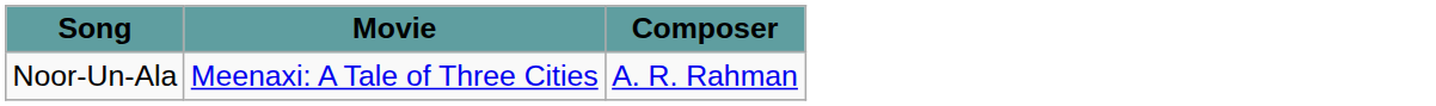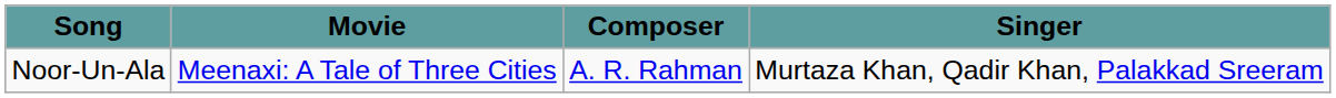 <table class="wikitable">
 <tr>
 <th style="background:#5F9EA0">Song</th>
 <th style="background:#5F9EA0">Movie</th>
 <th style="background:#5F9EA0">Composer</th>
+<th style="background:#5F9EA0">Singer</th>
 </tr>
 <tr>
 <td>Noor-Un-Ala</td>
 <td><a href='#'>Meenaxi: A Tale of Three Cities</a></td>
 <td><a href='#'>A. R. Rahman</a></td>
+<td>Murtaza Khan, Qadir Khan, <a href='#'>Palakkad Sreeram</a></td>
 </tr>
 </table>
